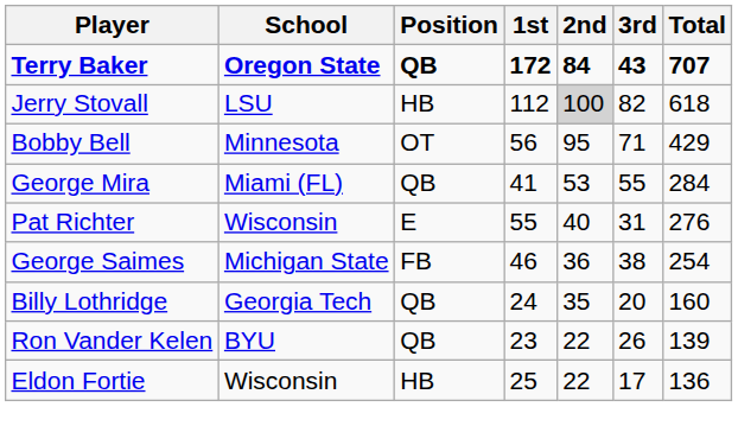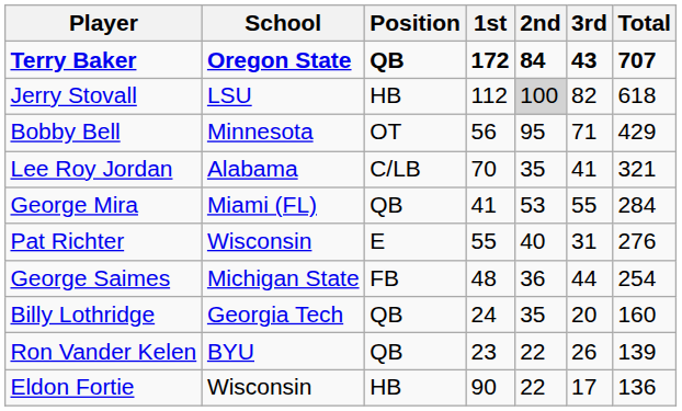 <table class="wikitable">
 <tr>
 <th>Player</th>
 <th>School</th>
 <th>Position</th>
 <th>1st</th>
 <th>2nd</th>
 <th>3rd</th>
 <th>Total</th>
 </tr>
 <tr>
 <td><strong><a href='#'>Terry Baker</a></strong></td>
 <td><strong><a href='#'>Oregon State</a></strong></td>
 <td><strong>QB</strong></td>
 <td><strong>172</strong></td>
 <td><strong>84</strong></td>
 <td><strong>43</strong></td>
 <td><strong>707</strong></td>
 </tr>
 <tr>
 <td><a href='#'>Jerry Stovall</a></td>
 <td><a href='#'>LSU</a></td>
 <td>HB</td>
 <td>112</td>
 <td style="background: lightgrey;">100</td>
 <td>82</td>
 <td>618</td>
 </tr>
 <tr>
 <td><a href='#'>Bobby Bell</a></td>
 <td><a href='#'>Minnesota</a></td>
 <td>OT</td>
 <td>56</td>
 <td>95</td>
 <td>71</td>
 <td>429</td>
 </tr>
 <tr>
+<td><a href='#'>Lee Roy Jordan</a></td>
+<td><a href='#'>Alabama</a></td>
+<td>C/LB</td>
+<td>70</td>
+<td>35</td>
+<td>41</td>
+<td>321</td>
+</tr>
+<tr>
 <td><a href='#'>George Mira</a></td>
 <td><a href='#'>Miami (FL)</a></td>
 <td>QB</td>
 <td>41</td>
 <td>53</td>
 <td>55</td>
 <td>284</td>
 </tr>
 <tr>
 <td><a href='#'>Pat Richter</a></td>
 <td><a href='#'>Wisconsin</a></td>
 <td>E</td>
 <td>55</td>
 <td>40</td>
 <td>31</td>
 <td>276</td>
 </tr>
 <tr>
 <td><a href='#'>George Saimes</a></td>
 <td><a href='#'>Michigan State</a></td>
 <td>FB</td>
-<td>46</td>
+<td>48</td>
 <td>36</td>
-<td>38</td>
+<td>44</td>
 <td>254</td>
 </tr>
 <tr>
 <td><a href='#'>Billy Lothridge</a></td>
 <td><a href='#'>Georgia Tech</a></td>
 <td>QB</td>
 <td>24</td>
 <td>35</td>
 <td>20</td>
 <td>160</td>
 </tr>
 <tr>
 <td><a href='#'>Ron Vander Kelen</a></td>
 <td><a href='#'>BYU</a></td>
 <td>QB</td>
 <td>23</td>
 <td>22</td>
 <td>26</td>
 <td>139</td>
 </tr>
 <tr>
 <td><a href='#'>Eldon Fortie</a></td>
 <td>Wisconsin</td>
 <td>HB</td>
-<td>25</td>
+<td>90</td>
 <td>22</td>
 <td>17</td>
 <td>136</td>
 </tr>
 </table>
